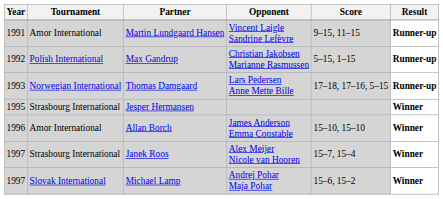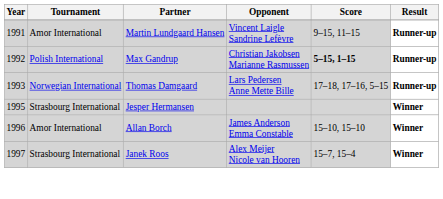 <table class="sortable wikitable" style="font-size: 90%;">
 <tr>
 <th>Year</th>
 <th>Tournament</th>
 <th>Partner</th>
 <th>Opponent</th>
 <th>Score</th>
 <th>Result</th>
 </tr>
 <tr>
 </tr>
 <tr style="background:#D5D5D5">
 <td align="center">1991</td>
 <td align="left">Amor International</td>
 <td align="left"> <a href='#'>Martin Lundgaard Hansen</a></td>
 <td align="left"> <a href='#'>Vincent Laigle</a><br> <a href='#'>Sandrine Lefèvre</a></td>
 <td align="left">9–15, 11–15</td>
 <td style="text-align:left; background:white"> <strong>Runner-up</strong></td>
 </tr>
 <tr style="background:#D5D5D5">
 <td align="center">1992</td>
 <td align="left"><a href='#'>Polish International</a></td>
 <td align="left"> <a href='#'>Max Gandrup</a></td>
 <td align="left"> <a href='#'>Christian Jakobsen</a><br> <a href='#'>Marianne Rasmussen</a></td>
-<td align="left">5–15, 1–15</td>
+<td align="left"><strong>5–15, 1–15</strong></td>
 <td style="text-align:left; background:white"> <strong>Runner-up</strong></td>
 </tr>
 <tr style="background:#D5D5D5">
 <td align="center">1993</td>
 <td align="left"><a href='#'>Norwegian International</a></td>
 <td align="left"> <a href='#'>Thomas Damgaard</a></td>
 <td align="left"> <a href='#'>Lars Pedersen</a><br> <a href='#'>Anne Mette Bille</a></td>
 <td align="left">17–18, 17–16, 5–15</td>
 <td style="text-align:left; background:white"> <strong>Runner-up</strong></td>
 </tr>
 <tr style="background:#D5D5D5">
 <td align="center">1995</td>
 <td align="left">Strasbourg International</td>
 <td align="left"> <a href='#'>Jesper Hermansen</a></td>
 <td align="left"></td>
 <td align="left"></td>
 <td style="text-align:left; background:white"> <strong>Winner</strong></td>
 </tr>
 <tr style="background:#D5D5D5">
 <td align="center">1996</td>
 <td align="left">Amor International</td>
 <td align="left"> <a href='#'>Allan Borch</a></td>
 <td align="left"> <a href='#'>James Anderson</a><br> <a href='#'>Emma Constable</a></td>
 <td align="left">15–10, 15–10</td>
 <td style="text-align:left; background:white"> <strong>Winner</strong></td>
 </tr>
 <tr style="background:#D5D5D5">
 <td align="center">1997</td>
 <td align="left">Strasbourg International</td>
 <td align="left"> <a href='#'>Janek Roos</a></td>
 <td align="left"> <a href='#'>Alex Meijer</a><br> <a href='#'>Nicole van Hooren</a></td>
 <td align="left">15–7, 15–4</td>
 <td style="text-align:left; background:white"> <strong>Winner</strong></td>
 </tr>
-<tr style="background:#D5D5D5">
-<td align="center">1997</td>
-<td align="left"><a href='#'>Slovak International</a></td>
-<td align="left"> <a href='#'>Michael Lamp</a></td>
-<td align="left"> <a href='#'>Andrej Pohar</a><br> <a href='#'>Maja Pohar</a></td>
-<td align="left">15–6, 15–2</td>
-<td style="text-align:left; background:white"> <strong>Winner</strong></td>
-</tr>
 </table>
